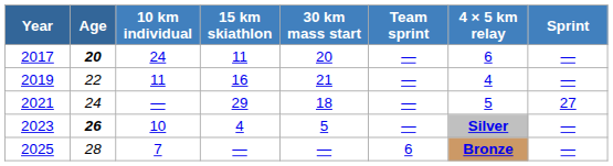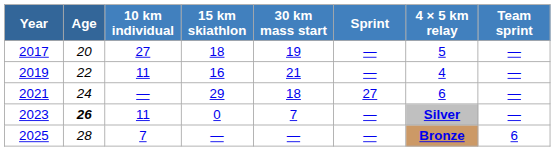 <table class="wikitable" style="font-size:95%; text-align:center; border:grey solid 1px; border-collapse:collapse; background:#ffffff;">
 <tr>
 <th style="background-color:#369; color:white; width:60px;"> Year </th>
 <th style="background-color:#369; color:white; width:40px;"> Age </th>
 <th style="background-color:#4180be; color:white; width:75px;"> 10 km <br> individual </th>
 <th style="background-color:#4180be; color:white; width:75px;"> 15 km <br> skiathlon </th>
 <th style="background-color:#4180be; color:white; width:75px;"> 30 km <br> mass start </th>
+<th style="background-color:#4180be; color:white; width:75px;"> Sprint </th>
+<th style="background-color:#4180be; color:white; width:75px;"> 4 × 5 km <br> relay </th>
 <th style="background-color:#4180be; color:white; width:75px;"> Team <br> sprint </th>
-<th style="background-color:#4180be; color:white; width:75px;"> 4 × 5 km <br> relay </th>
-<th style="background-color:#4180be; color:white; width:75px;"> Sprint </th>
 </tr>
 <tr>
 <td><a href='#'>2017</a></td>
-<td><strong><em>20</em></strong></td>
-<td><a href='#'>24</a></td>
-<td><a href='#'>11</a></td>
-<td><a href='#'>20</a></td>
+<td><em>20</em></td>
+<td><a href='#'>27</a></td>
+<td><a href='#'>18</a></td>
+<td><a href='#'>19</a></td>
 <td><a href='#'>—</a></td>
-<td><a href='#'>6</a></td>
+<td><a href='#'>5</a></td>
 <td><a href='#'>—</a></td>
 </tr>
 <tr>
 <td><a href='#'>2019</a></td>
 <td><em>22</em></td>
 <td><a href='#'>11</a></td>
 <td><a href='#'>16</a></td>
 <td><a href='#'>21</a></td>
 <td><a href='#'>—</a></td>
 <td><a href='#'>4</a></td>
 <td><a href='#'>—</a></td>
 </tr>
 <tr>
 <td><a href='#'>2021</a></td>
 <td><em>24</em></td>
 <td><a href='#'>—</a></td>
 <td><a href='#'>29</a></td>
 <td><a href='#'>18</a></td>
+<td><a href='#'>27</a></td>
+<td><a href='#'>6</a></td>
 <td><a href='#'>—</a></td>
-<td><a href='#'>5</a></td>
-<td><a href='#'>27</a></td>
 </tr>
 <tr>
 <td><a href='#'>2023</a></td>
 <td><strong><em>26</em></strong></td>
-<td><a href='#'>10</a></td>
-<td><a href='#'>4</a></td>
-<td><a href='#'>5</a></td>
+<td><a href='#'>11</a></td>
+<td><a href='#'>0</a></td>
+<td><a href='#'>7</a></td>
 <td><a href='#'>—</a></td>
 <td style="background:silver;"><a href='#'><strong>Silver</strong></a></td>
 <td><a href='#'>—</a></td>
 </tr>
 <tr>
 <td><a href='#'>2025</a></td>
 <td><em>28</em></td>
 <td><a href='#'>7</a></td>
 <td><a href='#'>—</a></td>
 <td><a href='#'>—</a></td>
+<td><a href='#'>—</a></td>
+<td style="background-color:#C96;"><a href='#'><strong>Bronze</strong></a></td>
 <td><a href='#'>6</a></td>
-<td style="background-color:#C96;"><a href='#'><strong>Bronze</strong></a></td>
-<td><a href='#'>—</a></td>
 </tr>
 </table>
